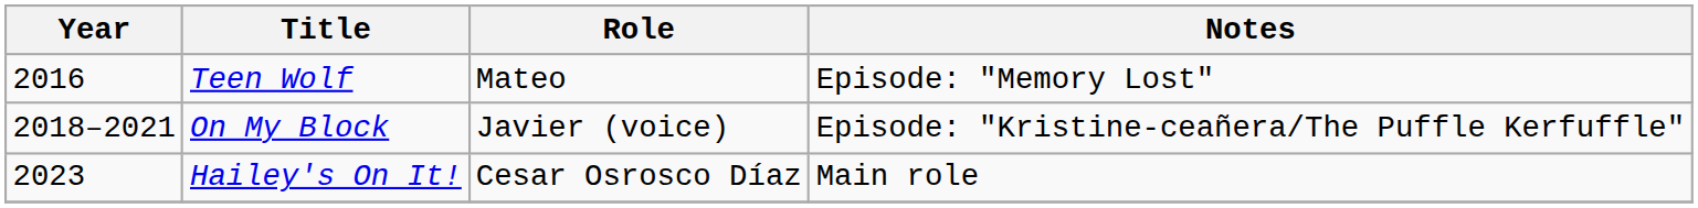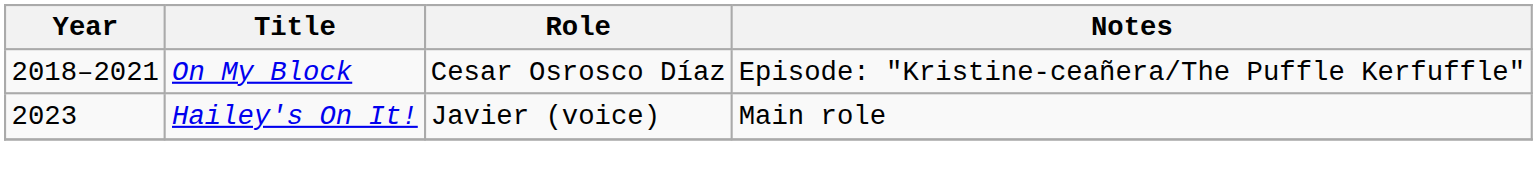 <table class="wikitable sortable">
 <tr>
 <th>Year</th>
 <th>Title</th>
 <th>Role</th>
 <th class="unsortable">Notes</th>
 </tr>
 <tr>
-<td>2016</td>
-<td><em><a href='#'>Teen Wolf</a></em></td>
-<td>Mateo</td>
-<td>Episode: "Memory Lost"</td>
-</tr>
-<tr>
 <td>2018–2021</td>
 <td><em><a href='#'>On My Block</a></em></td>
-<td>Javier (voice)</td>
+<td>Cesar Osrosco Díaz</td>
 <td>Episode: "Kristine-ceañera/The Puffle Kerfuffle"</td>
 </tr>
 <tr>
 <td>2023</td>
 <td><em><a href='#'>Hailey's On It!</a></em></td>
-<td>Cesar Osrosco Díaz</td>
+<td>Javier (voice)</td>
 <td>Main role</td>
 </tr>
 <tr>
 </tr>
 </table>
